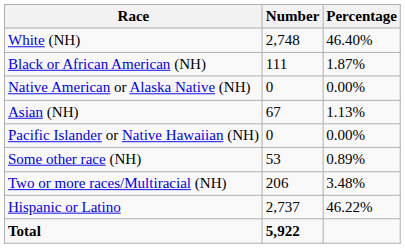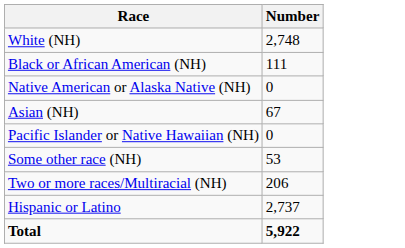 <table class="wikitable">
 <tr>
 <th>Race</th>
 <th>Number</th>
-<th>Percentage</th>
 </tr>
 <tr>
 <td><a href='#'>White</a> (NH)</td>
 <td>2,748</td>
-<td>46.40%</td>
 </tr>
 <tr>
 <td><a href='#'>Black or African American</a> (NH)</td>
 <td>111</td>
-<td>1.87%</td>
 </tr>
 <tr>
 <td><a href='#'>Native American</a> or <a href='#'>Alaska Native</a> (NH)</td>
 <td>0</td>
-<td>0.00%</td>
 </tr>
 <tr>
 <td><a href='#'>Asian</a> (NH)</td>
 <td>67</td>
-<td>1.13%</td>
 </tr>
 <tr>
 <td><a href='#'>Pacific Islander</a> or <a href='#'>Native Hawaiian</a> (NH)</td>
 <td>0</td>
-<td>0.00%</td>
 </tr>
 <tr>
 <td><a href='#'>Some other race</a> (NH)</td>
 <td>53</td>
-<td>0.89%</td>
 </tr>
 <tr>
 <td><a href='#'>Two or more races/Multiracial</a> (NH)</td>
 <td>206</td>
-<td>3.48%</td>
 </tr>
 <tr>
 <td><a href='#'>Hispanic or Latino</a></td>
 <td>2,737</td>
-<td>46.22%</td>
 </tr>
 <tr>
 <td><strong>Total</strong></td>
 <td><strong>5,922</strong></td>
-<td></td>
 </tr>
 </table>
